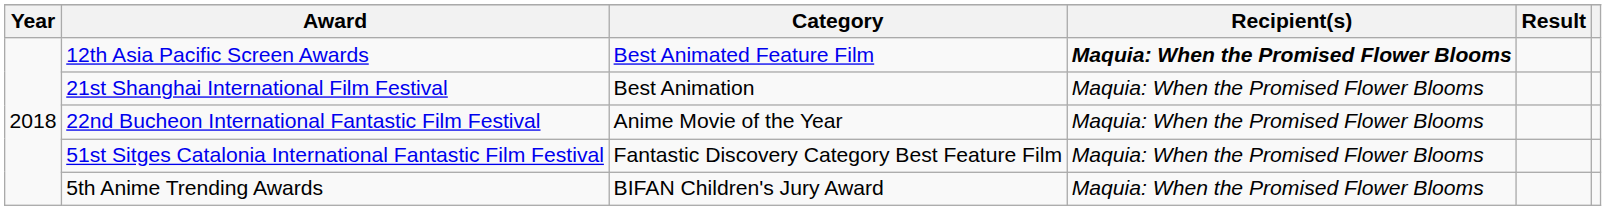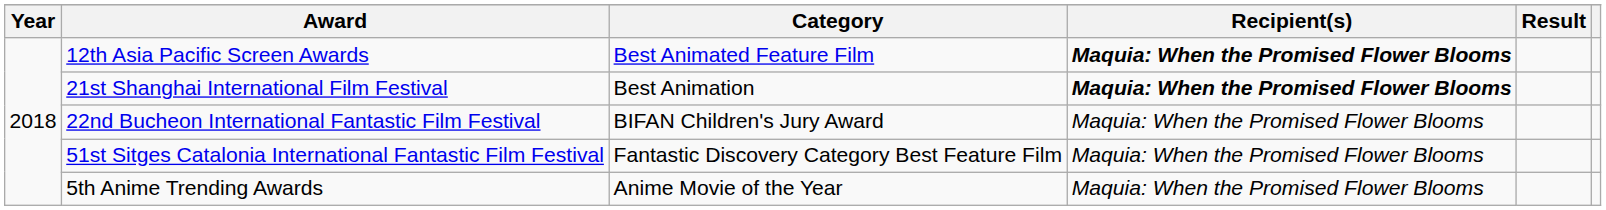 <table class="wikitable sortable">
 <tr style="background:#ccc; text-align:center;">
 </tr>
 <tr>
 <th>Year</th>
 <th>Award</th>
 <th>Category</th>
 <th>Recipient(s)</th>
 <th>Result</th>
 <th></th>
 </tr>
 <tr>
 <td rowspan=5>2018</td>
 <td><a href='#'>12th Asia Pacific Screen Awards</a></td>
 <td><a href='#'>Best Animated Feature Film</a></td>
 <td><strong><em>Maquia: When the Promised Flower Blooms</em></strong></td>
 <td></td>
 <td></td>
 </tr>
 <tr>
 <td><a href='#'>21st Shanghai International Film Festival</a></td>
 <td>Best Animation</td>
-<td><em>Maquia: When the Promised Flower Blooms</em></td>
+<td><strong><em>Maquia: When the Promised Flower Blooms</em></strong></td>
 <td></td>
 <td></td>
 </tr>
 <tr>
 <td><a href='#'>22nd Bucheon International Fantastic Film Festival</a></td>
-<td>Anime Movie of the Year</td>
+<td>BIFAN Children's Jury Award</td>
 <td><em>Maquia: When the Promised Flower Blooms</em></td>
 <td></td>
 <td></td>
 </tr>
 <tr>
 <td><a href='#'>51st Sitges Catalonia International Fantastic Film Festival</a></td>
 <td>Fantastic Discovery Category Best Feature Film</td>
 <td><em>Maquia: When the Promised Flower Blooms</em></td>
 <td></td>
 <td></td>
 </tr>
 <tr>
 <td>5th Anime Trending Awards</td>
-<td>BIFAN Children's Jury Award</td>
+<td>Anime Movie of the Year</td>
 <td><em>Maquia: When the Promised Flower Blooms</em></td>
 <td></td>
 <td></td>
 </tr>
 </table>
